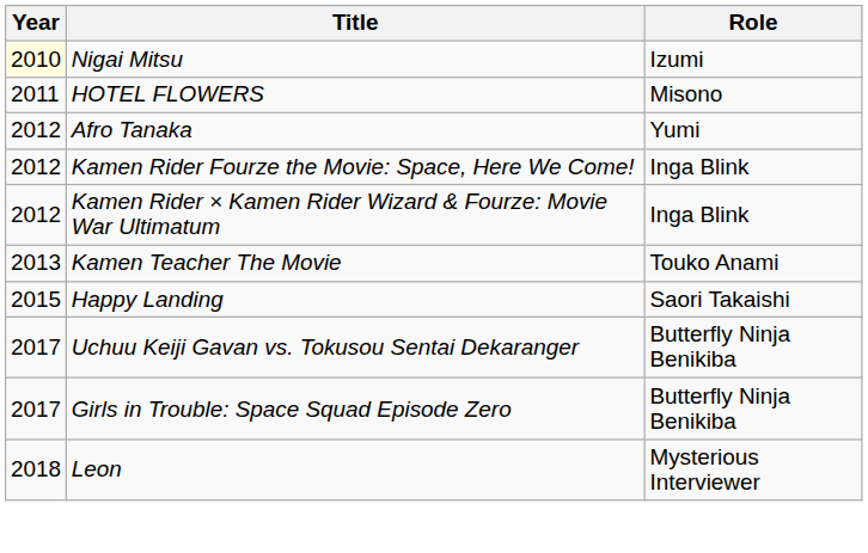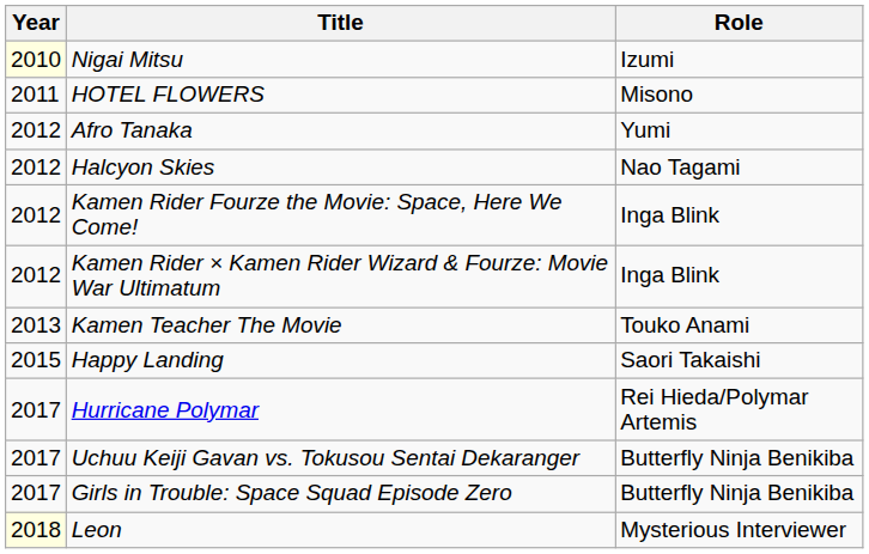 <table class="wikitable">
 <tr>
 <th>Year</th>
 <th>Title</th>
 <th>Role</th>
 </tr>
 <tr>
 <td style="background: lightyellow;">2010</td>
 <td><em>Nigai Mitsu</em></td>
 <td>Izumi</td>
 </tr>
 <tr>
 <td>2011</td>
 <td><em>HOTEL FLOWERS</em></td>
 <td>Misono</td>
 </tr>
 <tr>
 <td>2012</td>
 <td><em>Afro Tanaka</em></td>
 <td>Yumi</td>
 </tr>
 <tr>
 <td>2012</td>
+<td><em>Halcyon Skies</em></td>
+<td>Nao Tagami</td>
+</tr>
+<tr>
+<td>2012</td>
 <td><em>Kamen Rider Fourze the Movie: Space, Here We Come!</em></td>
 <td>Inga Blink</td>
 </tr>
 <tr>
 <td>2012</td>
 <td><em>Kamen Rider × Kamen Rider Wizard & Fourze: Movie War Ultimatum</em></td>
 <td>Inga Blink</td>
 </tr>
 <tr>
 <td>2013</td>
 <td><em>Kamen Teacher The Movie</em></td>
 <td>Touko Anami</td>
 </tr>
 <tr>
 <td>2015</td>
 <td><em>Happy Landing</em></td>
 <td>Saori Takaishi</td>
 </tr>
 <tr>
 <td>2017</td>
+<td><em><a href='#'>Hurricane Polymar</a></em></td>
+<td>Rei Hieda/Polymar Artemis</td>
+</tr>
+<tr>
+<td>2017</td>
 <td><em>Uchuu Keiji Gavan vs. Tokusou Sentai Dekaranger</em></td>
 <td>Butterfly Ninja Benikiba</td>
 </tr>
 <tr>
 <td>2017</td>
 <td><em>Girls in Trouble: Space Squad Episode Zero</em></td>
 <td>Butterfly Ninja Benikiba</td>
 </tr>
 <tr>
-<td>2018</td>
+<td style="background: lightyellow;">2018</td>
 <td><em>Leon</em></td>
 <td>Mysterious Interviewer</td>
 </tr>
 </table>
